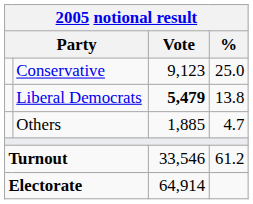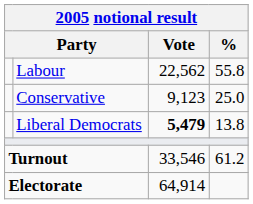 <table class="wikitable">
 <tr>
 <th colspan="4"><a href='#'>2005</a> <a href='#'>notional result</a></th>
 </tr>
 <tr>
 <th bgcolor="#DDDDFF" width="130px" colspan="2">Party</th>
 <th bgcolor="#DDDDFF" width="50px">Vote</th>
 <th bgcolor="#DDDDFF" width="30px">%</th>
+</tr>
+<tr>
+<td></td>
+<td><a href='#'>Labour</a></td>
+<td align=right>22,562</td>
+<td align=right>55.8</td>
 </tr>
 <tr>
 <td></td>
 <td><a href='#'>Conservative</a></td>
 <td align=right>9,123</td>
 <td align=right>25.0</td>
 </tr>
 <tr>
 <td></td>
 <td><a href='#'>Liberal Democrats</a></td>
 <td align=right><strong>5,479</strong></td>
 <td align=right>13.8</td>
 </tr>
 <tr>
-<td></td>
-<td>Others</td>
-<td align=right>1,885</td>
-<td align=right>4.7</td>
-</tr>
-<tr>
 <td colspan="4" bgcolor="#EAECF0"></td>
 </tr>
 <tr>
 <td colspan="2"><strong>Turnout</strong></td>
 <td align=right>33,546</td>
 <td align=right>61.2</td>
 </tr>
 <tr>
 <td colspan="2"><strong>Electorate</strong></td>
 <td align=right>64,914</td>
 </tr>
 </table>
